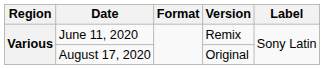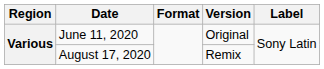 <table class="wikitable plainrowheaders">
 <tr>
 <th scope="col">Region</th>
 <th scope="col">Date</th>
 <th scope="col">Format</th>
 <th>Version</th>
 <th scope="col">Label</th>
 </tr>
 <tr>
 <th rowspan="2" scope="row">Various</th>
 <td>June 11, 2020</td>
 <td rowspan="2"></td>
-<td>Remix</td>
+<td>Original</td>
 <td rowspan="2">Sony Latin</td>
 </tr>
 <tr>
 <td>August 17, 2020</td>
-<td>Original</td>
+<td>Remix</td>
 </tr>
 </table>
